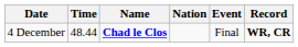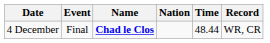 <table class=wikitable style=text-align:center>
 <tr>
 <th>Date</th>
-<th>Time</th>
+<th>Event</th>
 <th>Name</th>
 <th>Nation</th>
-<th>Event</th>
+<th>Time</th>
 <th>Record</th>
 </tr>
 <tr>
 <td>4 December</td>
-<td>48.44</td>
+<td>Final</td>
 <td align=left><strong><a href='#'>Chad le Clos</a></strong></td>
 <td align=left></td>
-<td>Final</td>
-<td><strong>WR, CR</strong></td>
+<td>48.44</td>
+<td>WR, CR</td>
 </tr>
 </table>
